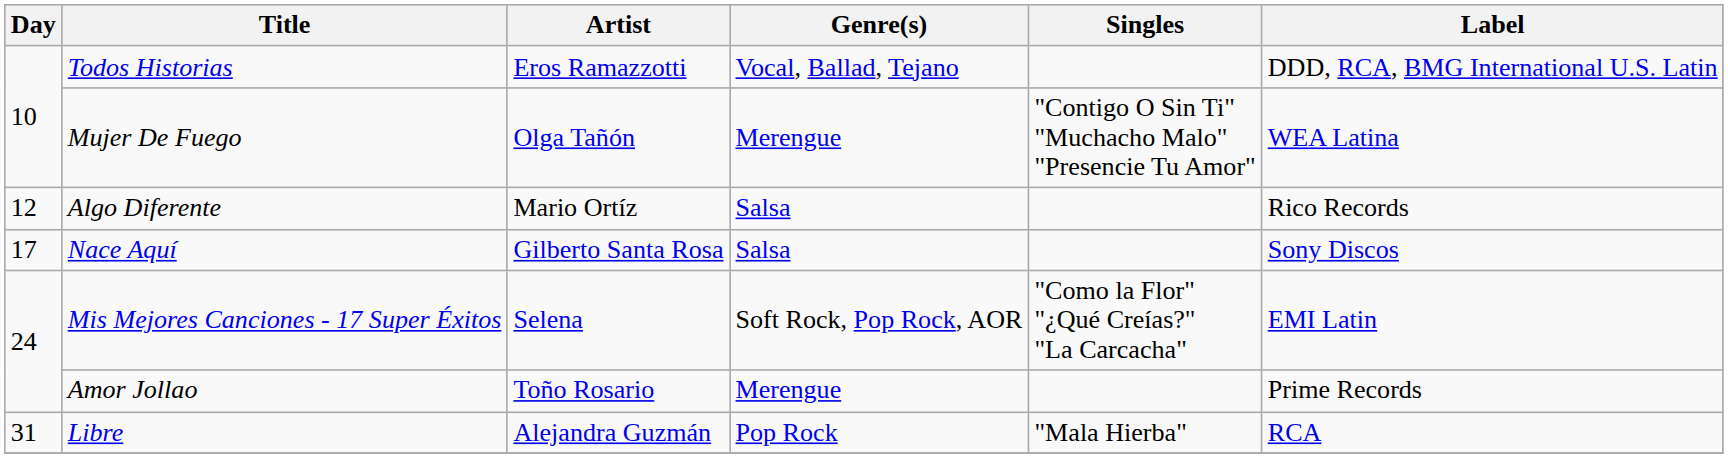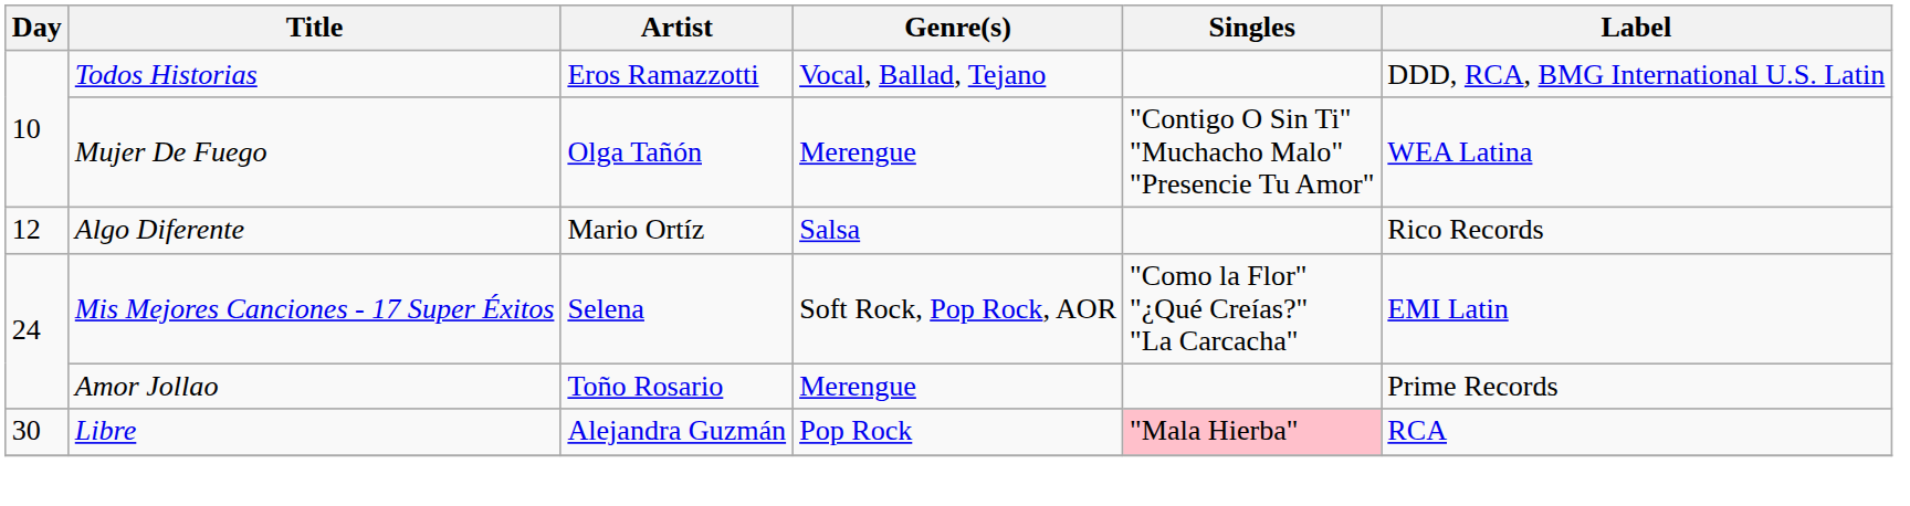 <table class="wikitable sortable" style="text-align: left;">
 <tr>
 <th>Day</th>
 <th>Title</th>
 <th>Artist</th>
 <th>Genre(s)</th>
 <th>Singles</th>
 <th>Label</th>
 </tr>
 <tr>
 <td rowspan="2">10</td>
 <td><em><a href='#'>Todos Historias</a></em></td>
 <td><a href='#'>Eros Ramazzotti</a></td>
 <td><a href='#'>Vocal</a>, <a href='#'>Ballad</a>, <a href='#'>Tejano</a></td>
 <td></td>
 <td>DDD, <a href='#'>RCA</a>, <a href='#'>BMG International U.S. Latin</a></td>
 </tr>
 <tr>
 <td><em>Mujer De Fuego</em></td>
 <td><a href='#'>Olga Tañón</a></td>
 <td><a href='#'>Merengue</a></td>
 <td>"Contigo O Sin Ti"<br>"Muchacho Malo"<br>"Presencie Tu Amor"</td>
 <td><a href='#'>WEA Latina</a></td>
 </tr>
 <tr>
 <td>12</td>
 <td><em>Algo Diferente</em></td>
 <td>Mario Ortíz</td>
 <td><a href='#'>Salsa</a></td>
 <td></td>
 <td>Rico Records</td>
 </tr>
 <tr>
-<td>17</td>
-<td><em><a href='#'>Nace Aquí</a></em></td>
-<td><a href='#'>Gilberto Santa Rosa</a></td>
-<td><a href='#'>Salsa</a></td>
-<td></td>
-<td><a href='#'>Sony Discos</a></td>
-</tr>
-<tr>
 <td rowspan="2">24</td>
 <td><em><a href='#'>Mis Mejores Canciones - 17 Super Éxitos</a></em></td>
 <td><a href='#'>Selena</a></td>
 <td>Soft Rock, <a href='#'>Pop Rock</a>, AOR</td>
 <td>"Como la Flor"<br>"¿Qué Creías?"<br>"La Carcacha"</td>
 <td><a href='#'>EMI Latin</a></td>
 </tr>
 <tr>
 <td><em>Amor Jollao</em></td>
 <td><a href='#'>Toño Rosario</a></td>
 <td><a href='#'>Merengue</a></td>
 <td></td>
 <td>Prime Records</td>
 </tr>
 <tr>
-<td>31</td>
+<td>30</td>
 <td><em><a href='#'>Libre</a></em></td>
 <td><a href='#'>Alejandra Guzmán</a></td>
 <td><a href='#'>Pop Rock</a></td>
-<td>"Mala Hierba"</td>
+<td style="background: pink;">"Mala Hierba"</td>
 <td><a href='#'>RCA</a></td>
 </tr>
 <tr>
 </tr>
 </table>
